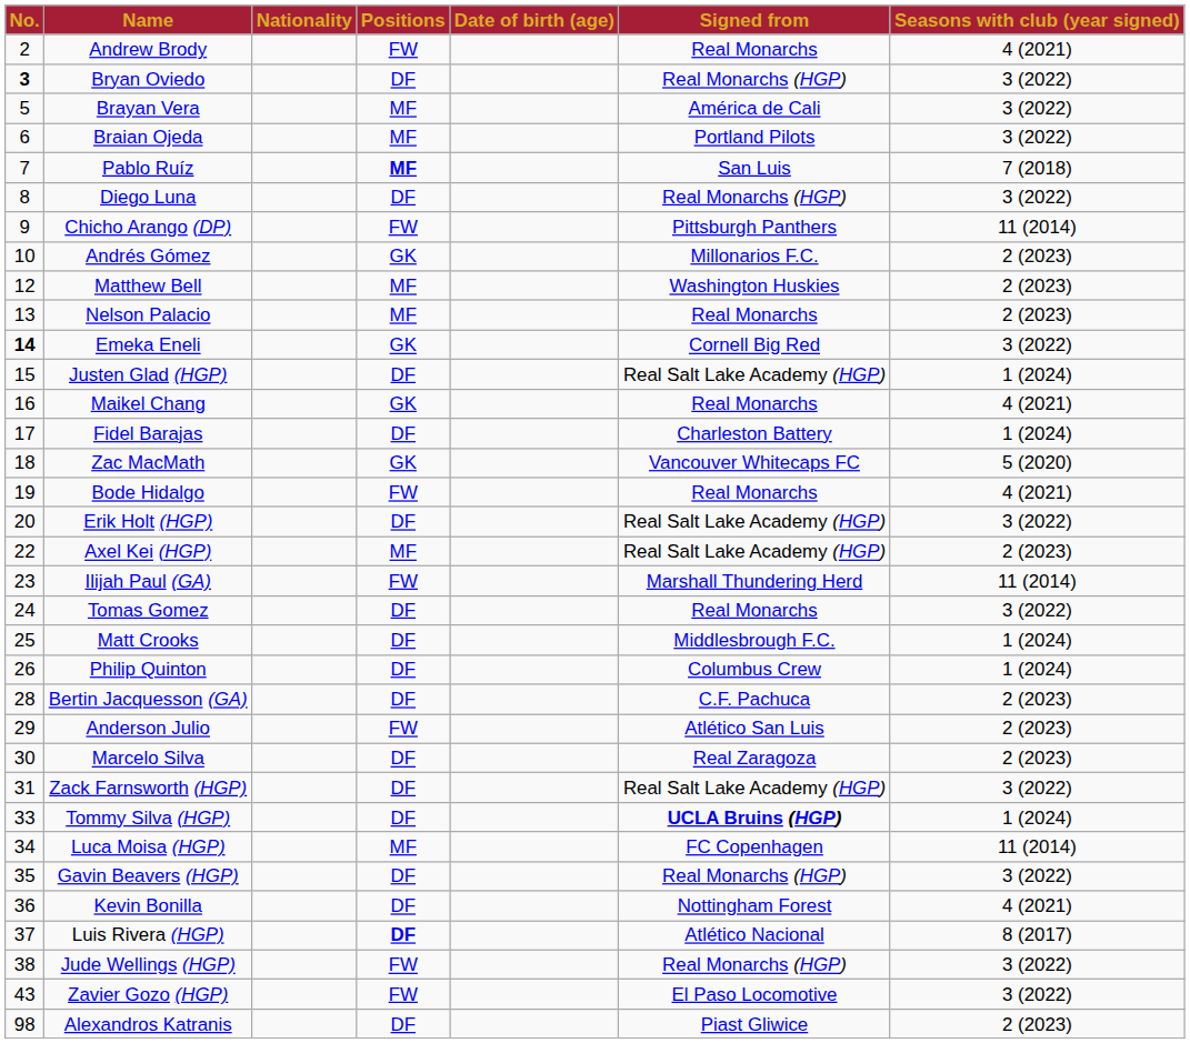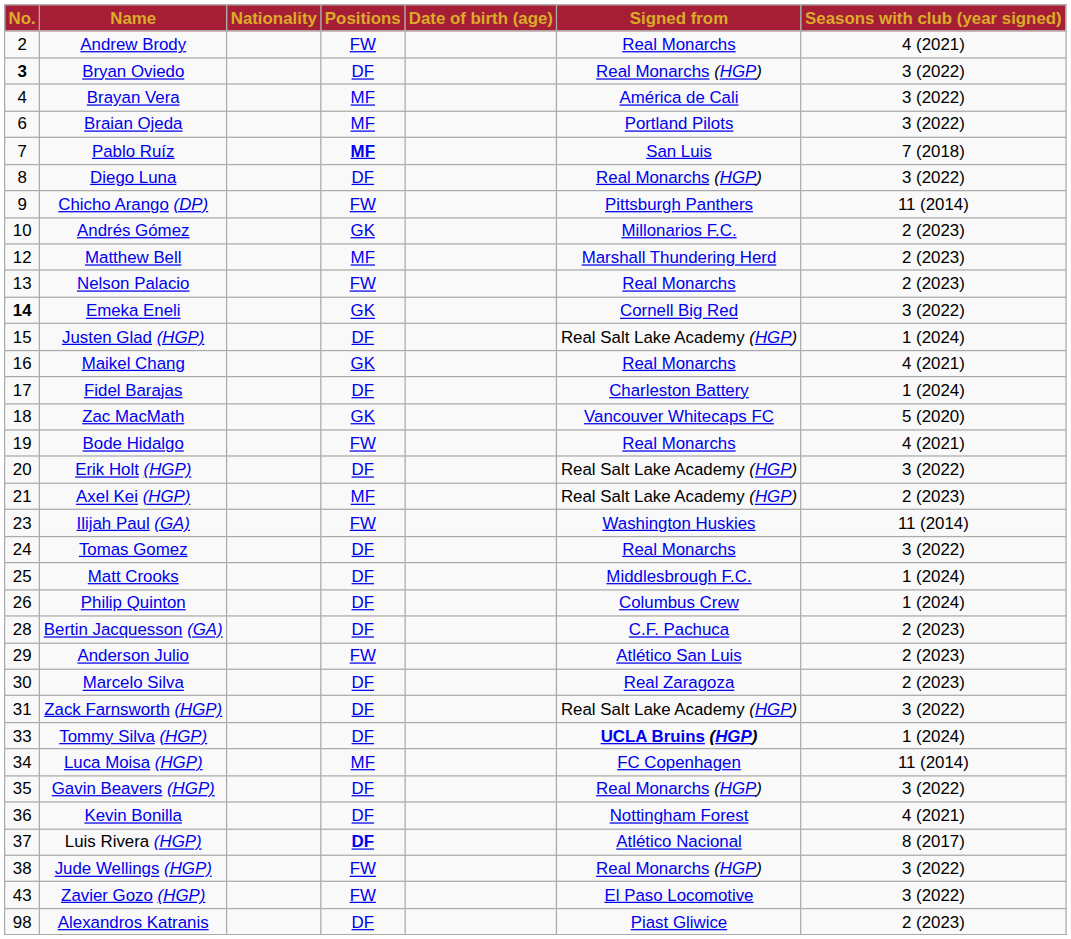 <table class="wikitable sortable" style="text-align:center; font-size:85%;">
 <tr>
 <th style="background:#A51E36; color:#DAAC27; text-align:center;">No.</th>
 <th style="background:#A51E36; color:#DAAC27; text-align:center;">Name</th>
 <th style="background:#A51E36; color:#DAAC27; text-align:center;">Nationality</th>
 <th style="background:#A51E36; color:#DAAC27; text-align:center;">Positions</th>
 <th style="background:#A51E36; color:#DAAC27; text-align:center;">Date of birth (age)</th>
 <th style="background:#A51E36; color:#DAAC27; text-align:center;">Signed from</th>
 <th style="background:#A51E36; color:#DAAC27; text-align:center;">Seasons with club (year signed)</th>
 </tr>
 <tr>
 <td style="text-align:center;">2</td>
 <td data-sort-value="Brody"><a href='#'>Andrew Brody</a></td>
 <td></td>
 <td style="text-align:center;"><a href='#'>FW</a></td>
 <td style="text-align:center;"></td>
 <td> <a href='#'>Real Monarchs</a></td>
 <td data-sort-value="4">4 (2021)</td>
 </tr>
 <tr>
 <td style="text-align:center;"><strong>3</strong></td>
 <td data-sort-value="Oviedo"><a href='#'>Bryan Oviedo</a></td>
 <td></td>
 <td style="text-align:center;"><a href='#'>DF</a></td>
 <td style="text-align:center;"></td>
 <td> <a href='#'>Real Monarchs</a> <em>(<a href='#'>HGP</a>)</em></td>
 <td data-sort-value="3">3 (2022)</td>
 </tr>
 <tr>
-<td style="text-align:center;">5</td>
+<td style="text-align:center;">4</td>
 <td data-sort-value="Vera"><a href='#'>Brayan Vera</a></td>
 <td></td>
 <td style="text-align:center;"><a href='#'>MF</a></td>
 <td style="text-align:center;"></td>
 <td> <a href='#'>América de Cali</a></td>
 <td data-sort-value="3">3 (2022)</td>
 </tr>
 <tr>
 <td style="text-align:center;">6</td>
 <td data-sort-value="Ojeda"><a href='#'>Braian Ojeda</a></td>
 <td></td>
 <td style="text-align:center;"><a href='#'>MF</a></td>
 <td style="text-align:center;"></td>
 <td> <a href='#'>Portland Pilots</a></td>
 <td data-sort-value="3">3 (2022)</td>
 </tr>
 <tr>
 <td style="text-align:center;">7</td>
 <td data-sort-value="Ruíz"><a href='#'>Pablo Ruíz</a></td>
 <td></td>
 <td style="text-align:center;"><strong><a href='#'>MF</a></strong></td>
 <td style="text-align:center;"></td>
 <td> <a href='#'>San Luis</a></td>
 <td data-sort-value="7">7 (2018)</td>
 </tr>
 <tr>
 <td style="text-align:center;">8</td>
 <td data-sort-value="Luna"><a href='#'>Diego Luna</a></td>
 <td></td>
 <td style="text-align:center;"><a href='#'>DF</a></td>
 <td style="text-align:center;"></td>
 <td> <a href='#'>Real Monarchs</a> <em>(<a href='#'>HGP</a>)</em></td>
 <td data-sort-value="3">3 (2022)</td>
 </tr>
 <tr>
 <td style="text-align:center;">9</td>
 <td data-sort-value="Arango"><a href='#'>Chicho Arango</a> <em><a href='#'>(DP)</a></em></td>
 <td></td>
 <td style="text-align:center;"><a href='#'>FW</a></td>
 <td style="text-align:center;"></td>
 <td> <a href='#'>Pittsburgh Panthers</a></td>
 <td data-sort-value="11">11 (2014)</td>
 </tr>
 <tr>
 <td style="text-align:center;">10</td>
 <td data-sort-value="Gómez"><a href='#'>Andrés Gómez</a></td>
 <td></td>
 <td style="text-align:center;"><a href='#'>GK</a></td>
 <td style="text-align:center;"></td>
 <td> <a href='#'>Millonarios F.C.</a></td>
 <td data-sort-value="2">2 (2023)</td>
 </tr>
 <tr>
 <td style="text-align:center;">12</td>
 <td data-sort-value="Bell"><a href='#'>Matthew Bell</a></td>
 <td></td>
 <td style="text-align:center;"><a href='#'>MF</a></td>
 <td style="text-align:center;"></td>
-<td> <a href='#'>Washington Huskies</a></td>
+<td> <a href='#'>Marshall Thundering Herd</a></td>
 <td data-sort-value="2">2 (2023)</td>
 </tr>
 <tr>
 <td style="text-align:center;">13</td>
 <td data-sort-value="Palacio"><a href='#'>Nelson Palacio</a></td>
 <td></td>
-<td style="text-align:center;"><a href='#'>MF</a></td>
+<td style="text-align:center;"><a href='#'>FW</a></td>
 <td style="text-align:center;"></td>
 <td> <a href='#'>Real Monarchs</a></td>
 <td data-sort-value="2">2 (2023)</td>
 </tr>
 <tr>
 <td style="text-align:center;"><strong>14</strong></td>
 <td data-sort-value="Eneli"><a href='#'>Emeka Eneli</a></td>
 <td></td>
 <td style="text-align:center;"><a href='#'>GK</a></td>
 <td style="text-align:center;"></td>
 <td> <a href='#'>Cornell Big Red</a></td>
 <td data-sort-value="3">3 (2022)</td>
 </tr>
 <tr>
 <td style="text-align:center;">15</td>
 <td data-sort-value="Glad"><a href='#'>Justen Glad</a> <em><a href='#'>(HGP)</a></em></td>
 <td></td>
 <td style="text-align:center;"><a href='#'>DF</a></td>
 <td style="text-align:center;"></td>
 <td> Real Salt Lake Academy <em>(<a href='#'>HGP</a>)</em></td>
 <td data-sort-value="1">1 (2024)</td>
 </tr>
 <tr>
 <td style="text-align:center;">16</td>
 <td data-sort-value="Chang"><a href='#'>Maikel Chang</a></td>
 <td></td>
 <td style="text-align:center;"><a href='#'>GK</a></td>
 <td style="text-align:center;"></td>
 <td> <a href='#'>Real Monarchs</a></td>
 <td data-sort-value="4">4 (2021)</td>
 </tr>
 <tr>
 <td style="text-align:center;">17</td>
 <td data-sort-value="Barajas"><a href='#'>Fidel Barajas</a></td>
 <td></td>
 <td style="text-align:center;"><a href='#'>DF</a></td>
 <td style="text-align:center;"></td>
 <td> <a href='#'>Charleston Battery</a></td>
 <td data-sort-value="1">1 (2024)</td>
 </tr>
 <tr>
 <td style="text-align:center;">18</td>
 <td data-sort-value="MacMath"><a href='#'>Zac MacMath</a></td>
 <td></td>
 <td style="text-align:center;"><a href='#'>GK</a></td>
 <td style="text-align:center;"></td>
 <td> <a href='#'>Vancouver Whitecaps FC</a></td>
 <td data-sort-value="5">5 (2020)</td>
 </tr>
 <tr>
 <td style="text-align:center;">19</td>
 <td data-sort-value="Hidalgo"><a href='#'>Bode Hidalgo</a></td>
 <td></td>
 <td style="text-align:center;"><a href='#'>FW</a></td>
 <td style="text-align:center;"></td>
 <td> <a href='#'>Real Monarchs</a></td>
 <td data-sort-value="4">4 (2021)</td>
 </tr>
 <tr>
 <td style="text-align:center;">20</td>
 <td data-sort-value="Holt"><a href='#'>Erik Holt</a> <em><a href='#'>(HGP)</a></em></td>
 <td></td>
 <td style="text-align:center;"><a href='#'>DF</a></td>
 <td style="text-align:center;"></td>
 <td> Real Salt Lake Academy <em>(<a href='#'>HGP</a>)</em></td>
 <td data-sort-value="3">3 (2022)</td>
 </tr>
 <tr>
-<td style="text-align:center;">22</td>
+<td style="text-align:center;">21</td>
 <td data-sort-value="Kei"><a href='#'>Axel Kei</a> <em><a href='#'>(HGP)</a></em></td>
 <td></td>
 <td style="text-align:center;"><a href='#'>MF</a></td>
 <td style="text-align:center;"></td>
 <td> Real Salt Lake Academy <em>(<a href='#'>HGP</a>)</em></td>
 <td data-sort-value="2">2 (2023)</td>
 </tr>
 <tr>
 <td style="text-align:center;">23</td>
 <td data-sort-value="Paul"><a href='#'>Ilijah Paul</a> <em><a href='#'>(GA)</a></em></td>
 <td></td>
 <td style="text-align:center;"><a href='#'>FW</a></td>
 <td style="text-align:center;"></td>
-<td> <a href='#'>Marshall Thundering Herd</a></td>
+<td> <a href='#'>Washington Huskies</a></td>
 <td data-sort-value="11">11 (2014)</td>
 </tr>
 <tr>
 <td style="text-align:center;">24</td>
 <td data-sort-value="Gomez"><a href='#'>Tomas Gomez</a></td>
 <td></td>
 <td style="text-align:center;"><a href='#'>DF</a></td>
 <td style="text-align:center;"></td>
 <td> <a href='#'>Real Monarchs</a></td>
 <td data-sort-value="3">3 (2022)</td>
 </tr>
 <tr>
 <td style="text-align:center;">25</td>
 <td data-sort-value="Crooks"><a href='#'>Matt Crooks</a></td>
 <td></td>
 <td style="text-align:center;"><a href='#'>DF</a></td>
 <td style="text-align:center;"></td>
 <td> <a href='#'>Middlesbrough F.C.</a></td>
 <td data-sort-value="1">1 (2024)</td>
 </tr>
 <tr>
 <td style="text-align:center;">26</td>
 <td data-sort-value="Quinton"><a href='#'>Philip Quinton</a></td>
 <td></td>
 <td style="text-align:center;"><a href='#'>DF</a></td>
 <td style="text-align:center;"></td>
 <td> <a href='#'>Columbus Crew</a></td>
 <td data-sort-value="1">1 (2024)</td>
 </tr>
 <tr>
 <td style="text-align:center;">28</td>
 <td data-sort-value="Jacquesson"><a href='#'>Bertin Jacquesson</a> <em><a href='#'>(GA)</a></em></td>
 <td></td>
 <td style="text-align:center;"><a href='#'>DF</a></td>
 <td style="text-align:center;"></td>
 <td> <a href='#'>C.F. Pachuca</a></td>
 <td data-sort-value="2">2 (2023)</td>
 </tr>
 <tr>
 <td style="text-align:center;">29</td>
 <td data-sort-value="Julio"><a href='#'>Anderson Julio</a></td>
 <td></td>
 <td style="text-align:center;"><a href='#'>FW</a></td>
 <td style="text-align:center;"></td>
 <td> <a href='#'>Atlético San Luis</a></td>
 <td data-sort-value="2">2 (2023)</td>
 </tr>
 <tr>
 <td style="text-align:center;">30</td>
 <td data-sort-value="Silva, M"><a href='#'>Marcelo Silva</a></td>
 <td></td>
 <td style="text-align:center;"><a href='#'>DF</a></td>
 <td style="text-align:center;"></td>
 <td> <a href='#'>Real Zaragoza</a></td>
 <td data-sort-value="2">2 (2023)</td>
 </tr>
 <tr>
 <td style="text-align:center;">31</td>
 <td data-sort-value="Farnsworth"><a href='#'>Zack Farnsworth</a> <em><a href='#'>(HGP)</a></em></td>
 <td></td>
 <td style="text-align:center;"><a href='#'>DF</a></td>
 <td style="text-align:center;"></td>
 <td> Real Salt Lake Academy <em>(<a href='#'>HGP</a>)</em></td>
 <td data-sort-value="3">3 (2022)</td>
 </tr>
 <tr>
 <td style="text-align:center;">33</td>
 <td data-sort-value="T. Silva"><a href='#'>Tommy Silva</a> <em><a href='#'>(HGP)</a></em></td>
 <td></td>
 <td style="text-align:center;"><a href='#'>DF</a></td>
 <td style="text-align:center;"></td>
 <td><strong> <a href='#'>UCLA Bruins</a> <em>(<a href='#'>HGP</a>)</em></strong></td>
 <td data-sort-value="1">1 (2024)</td>
 </tr>
 <tr>
 <td style="text-align:center;">34</td>
 <td data-sort-value="Moisa"><a href='#'>Luca Moisa</a> <em><a href='#'>(HGP)</a></em></td>
 <td></td>
 <td style="text-align:center;"><a href='#'>MF</a></td>
 <td style="text-align:center;"></td>
 <td> <a href='#'>FC Copenhagen</a></td>
 <td data-sort-value="11">11 (2014)</td>
 </tr>
 <tr>
 <td style="text-align:center;">35</td>
 <td data-sort-value="Beavers"><a href='#'>Gavin Beavers</a> <em><a href='#'>(HGP)</a></em></td>
 <td></td>
 <td style="text-align:center;"><a href='#'>DF</a></td>
 <td style="text-align:center;"></td>
 <td> <a href='#'>Real Monarchs</a> <em>(<a href='#'>HGP</a>)</em></td>
 <td data-sort-value="3">3 (2022)</td>
 </tr>
 <tr>
 <td style="text-align:center;">36</td>
 <td data-sort-value="Bonilla"><a href='#'>Kevin Bonilla</a></td>
 <td></td>
 <td style="text-align:center;"><a href='#'>DF</a></td>
 <td style="text-align:center;"></td>
 <td> <a href='#'>Nottingham Forest</a></td>
 <td data-sort-value="4">4 (2021)</td>
 </tr>
 <tr>
 <td style="text-align:center;">37</td>
 <td data-sort-value="Rivera">Luis Rivera <em><a href='#'>(HGP)</a></em></td>
 <td></td>
 <td style="text-align:center;"><strong><a href='#'>DF</a></strong></td>
 <td style="text-align:center;"></td>
 <td> <a href='#'>Atlético Nacional</a></td>
 <td data-sort-value="8">8 (2017)</td>
 </tr>
 <tr>
 <td style="text-align:center;">38</td>
 <td data-sort-value="Wellings"><a href='#'>Jude Wellings</a> <em><a href='#'>(HGP)</a></em></td>
 <td></td>
 <td style="text-align:center;"><a href='#'>FW</a></td>
 <td style="text-align:center;"></td>
 <td> <a href='#'>Real Monarchs</a> <em>(<a href='#'>HGP</a>)</em></td>
 <td data-sort-value="3">3 (2022)</td>
 </tr>
 <tr>
 <td style="text-align:center;">43</td>
 <td data-sort-value="Gozo"><a href='#'>Zavier Gozo</a> <em><a href='#'>(HGP)</a></em></td>
 <td></td>
 <td style="text-align:center;"><a href='#'>FW</a></td>
 <td style="text-align:center;"></td>
 <td> <a href='#'>El Paso Locomotive</a></td>
 <td data-sort-value="3">3 (2022)</td>
 </tr>
 <tr>
 <td style="text-align:center;">98</td>
 <td data-sort-value="Katranis"><a href='#'>Alexandros Katranis</a></td>
 <td></td>
 <td style="text-align:center;"><a href='#'>DF</a></td>
 <td style="text-align:center;"></td>
 <td> <a href='#'>Piast Gliwice</a></td>
 <td data-sort-value="2">2 (2023)</td>
 </tr>
 <tr>
 </tr>
 </table>
